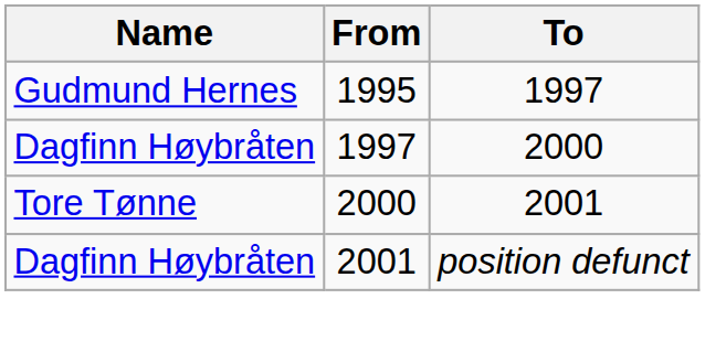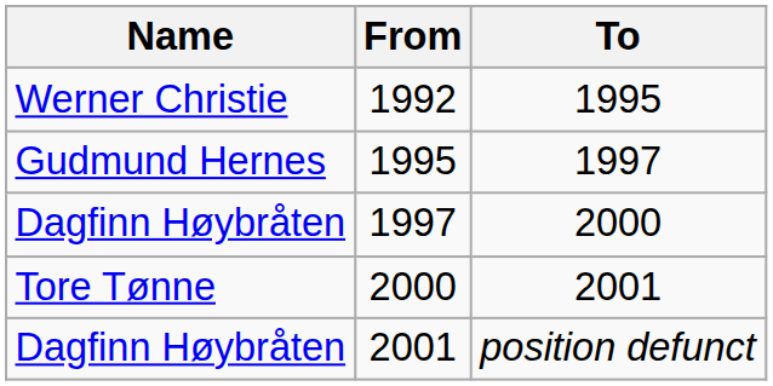 <table class="wikitable">
 <tr>
 <th>Name</th>
 <th>From</th>
 <th>To</th>
+</tr>
+<tr>
+<td><a href='#'>Werner Christie</a></td>
+<td align="center">1992</td>
+<td align="center">1995</td>
 </tr>
 <tr>
 <td><a href='#'>Gudmund Hernes</a></td>
 <td align="center">1995</td>
 <td align="center">1997</td>
 </tr>
 <tr>
 <td><a href='#'>Dagfinn Høybråten</a></td>
 <td align="center">1997</td>
 <td align="center">2000</td>
 </tr>
 <tr>
 <td><a href='#'>Tore Tønne</a></td>
 <td align="center">2000</td>
 <td align="center">2001</td>
 </tr>
 <tr>
 <td><a href='#'>Dagfinn Høybråten</a></td>
 <td align="center">2001</td>
 <td align="center"><em>position defunct</em></td>
 </tr>
 </table>
